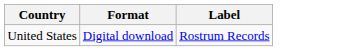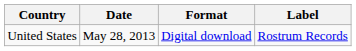 <table class="wikitable">
 <tr>
 <th>Country</th>
+<th>Date</th>
 <th>Format</th>
 <th>Label</th>
 </tr>
 <tr>
 <td>United States</td>
+<td>May 28, 2013</td>
 <td><a href='#'>Digital download</a></td>
 <td><a href='#'>Rostrum Records</a></td>
 </tr>
 </table>
